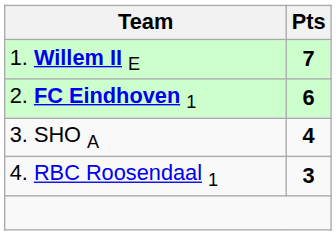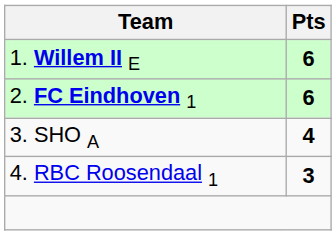 <table class="wikitable" style="text-align:center; float:left; margin-right:1em">
 <tr>
 <th style="width:200px">Team</th>
 <th width=20>Pts</th>
 </tr>
 <tr bgcolor=ccffcc>
 <td align=left>1. <strong><a href='#'>Willem II</a></strong> <sub>E</sub></td>
-<td><strong>7</strong></td>
+<td><strong>6</strong></td>
 </tr>
 <tr bgcolor=ccffcc>
 <td align=left>2. <strong><a href='#'>FC Eindhoven</a></strong> <sub>1</sub></td>
 <td><strong>6</strong></td>
 </tr>
 <tr>
 <td align=left>3. SHO <sub>A</sub></td>
 <td><strong>4</strong></td>
 </tr>
 <tr>
 <td align=left>4. <a href='#'>RBC Roosendaal</a> <sub>1</sub></td>
 <td><strong>3</strong></td>
 </tr>
 <tr>
 <td colspan=2> </td>
 </tr>
 </table>
